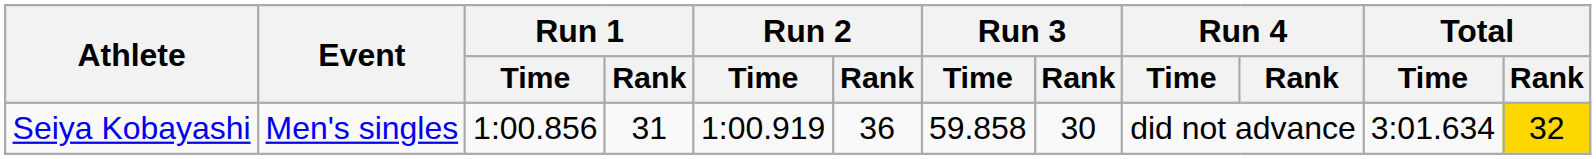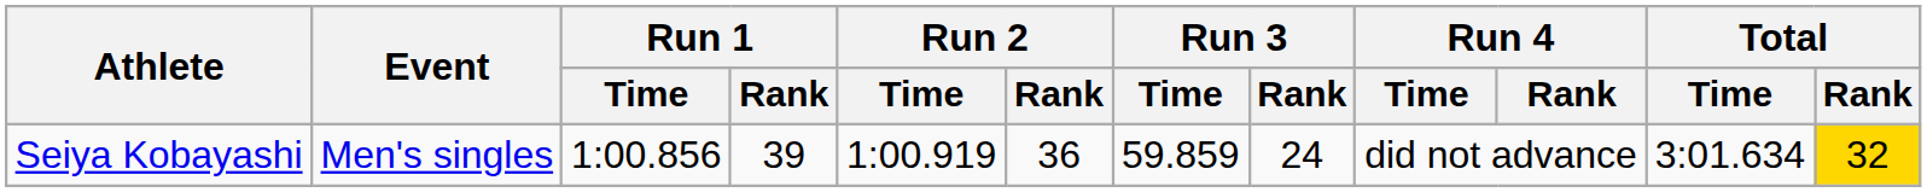 <table class="wikitable" style="font-size:90%">
 <tr>
 <th rowspan="2">Athlete</th>
 <th rowspan="2">Event</th>
 <th colspan=2>Run 1</th>
 <th colspan=2>Run 2</th>
 <th colspan=2>Run 3</th>
 <th colspan=2>Run 4</th>
 <th colspan=2>Total</th>
 </tr>
 <tr style="font-size:95%">
 <th>Time</th>
 <th>Rank</th>
 <th>Time</th>
 <th>Rank</th>
 <th>Time</th>
 <th>Rank</th>
 <th>Time</th>
 <th>Rank</th>
 <th>Time</th>
 <th>Rank</th>
 </tr>
 <tr align=center>
 <td align=left><a href='#'>Seiya Kobayashi</a></td>
 <td align=left><a href='#'>Men's singles</a></td>
 <td>1:00.856</td>
-<td>31</td>
+<td>39</td>
 <td>1:00.919</td>
 <td>36</td>
-<td>59.858</td>
-<td>30</td>
+<td>59.859</td>
+<td>24</td>
 <td colspan=2>did not advance</td>
 <td>3:01.634</td>
 <td style="background: gold;">32</td>
 </tr>
 </table>
